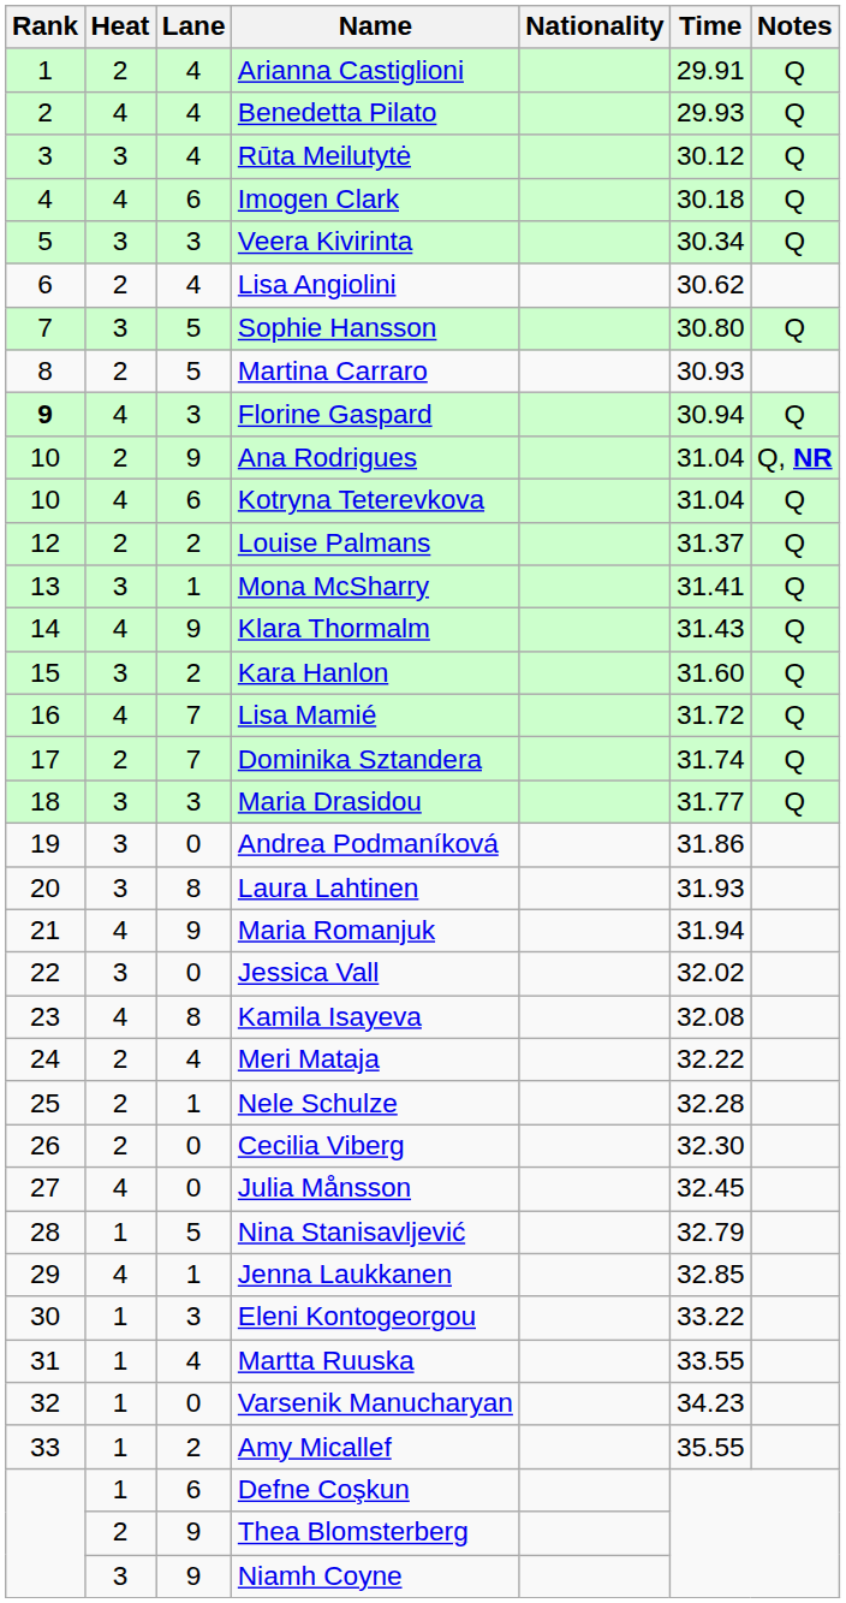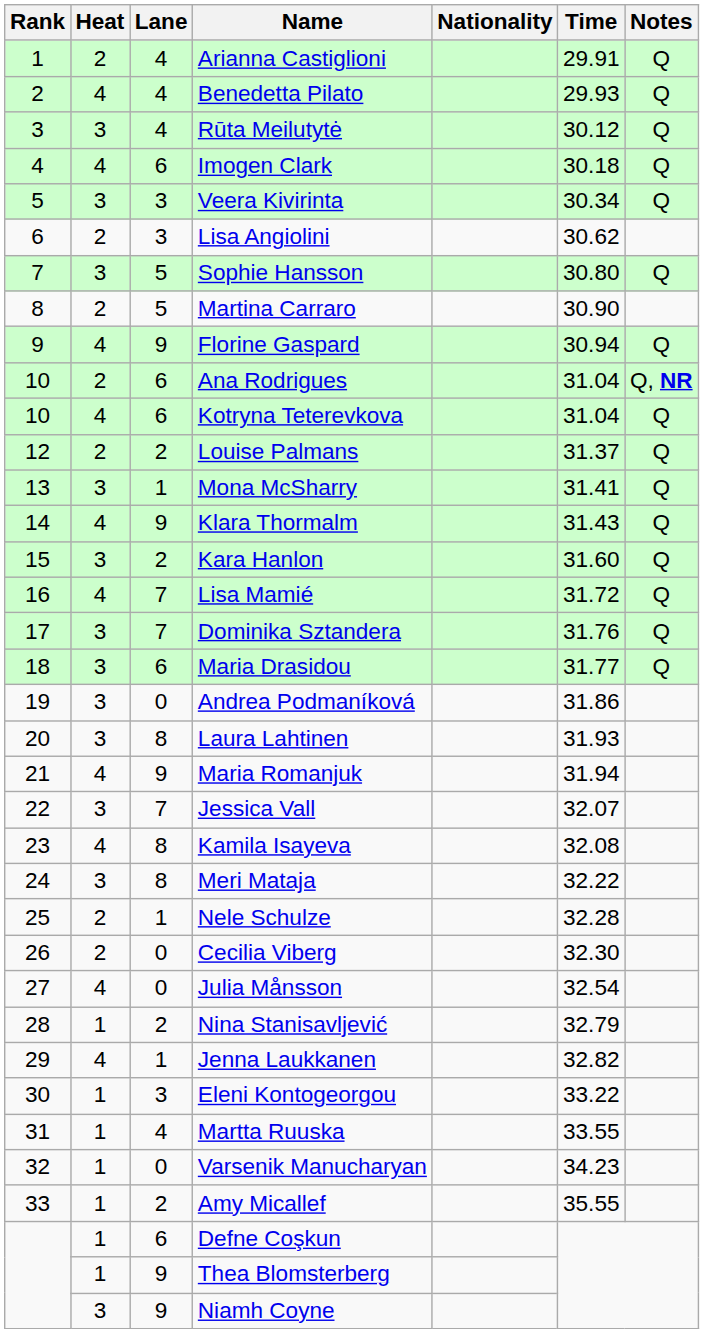 <table class="wikitable sortable" style="text-align:center">
 <tr>
 <th>Rank</th>
 <th>Heat</th>
 <th>Lane</th>
 <th>Name</th>
 <th>Nationality</th>
 <th>Time</th>
 <th>Notes</th>
 </tr>
 <tr bgcolor=ccffcc>
 <td>1</td>
 <td>2</td>
 <td>4</td>
 <td align=left><a href='#'>Arianna Castiglioni</a></td>
 <td align=left></td>
 <td>29.91</td>
 <td>Q</td>
 </tr>
 <tr bgcolor=ccffcc>
 <td>2</td>
 <td>4</td>
 <td>4</td>
 <td align=left><a href='#'>Benedetta Pilato</a></td>
 <td align=left></td>
 <td>29.93</td>
 <td>Q</td>
 </tr>
 <tr bgcolor=ccffcc>
 <td>3</td>
 <td>3</td>
 <td>4</td>
 <td align=left><a href='#'>Rūta Meilutytė</a></td>
 <td align=left></td>
 <td>30.12</td>
 <td>Q</td>
 </tr>
 <tr bgcolor=ccffcc>
 <td>4</td>
 <td>4</td>
 <td>6</td>
 <td align=left><a href='#'>Imogen Clark</a></td>
 <td align=left></td>
 <td>30.18</td>
 <td>Q</td>
 </tr>
 <tr bgcolor=ccffcc>
 <td>5</td>
 <td>3</td>
 <td>3</td>
 <td align=left><a href='#'>Veera Kivirinta</a></td>
 <td align=left></td>
 <td>30.34</td>
 <td>Q</td>
 </tr>
 <tr>
 <td>6</td>
 <td>2</td>
-<td>4</td>
+<td>3</td>
 <td align=left><a href='#'>Lisa Angiolini</a></td>
 <td align=left></td>
 <td>30.62</td>
 <td></td>
 </tr>
 <tr bgcolor=ccffcc>
 <td>7</td>
 <td>3</td>
 <td>5</td>
 <td align=left><a href='#'>Sophie Hansson</a></td>
 <td align=left></td>
 <td>30.80</td>
 <td>Q</td>
 </tr>
 <tr>
 <td>8</td>
 <td>2</td>
 <td>5</td>
 <td align=left><a href='#'>Martina Carraro</a></td>
 <td align=left></td>
-<td>30.93</td>
+<td>30.90</td>
 <td></td>
 </tr>
 <tr bgcolor=ccffcc>
-<td><strong>9</strong></td>
+<td>9</td>
 <td>4</td>
-<td>3</td>
+<td>9</td>
 <td align=left><a href='#'>Florine Gaspard</a></td>
 <td align=left></td>
 <td>30.94</td>
 <td>Q</td>
 </tr>
 <tr bgcolor=ccffcc>
 <td>10</td>
 <td>2</td>
-<td>9</td>
+<td>6</td>
 <td align=left><a href='#'>Ana Rodrigues</a></td>
 <td align=left></td>
 <td>31.04</td>
 <td>Q, <strong><a href='#'>NR</a></strong></td>
 </tr>
 <tr bgcolor=ccffcc>
 <td>10</td>
 <td>4</td>
 <td>6</td>
 <td align=left><a href='#'>Kotryna Teterevkova</a></td>
 <td align=left></td>
 <td>31.04</td>
 <td>Q</td>
 </tr>
 <tr bgcolor=ccffcc>
 <td>12</td>
 <td>2</td>
 <td>2</td>
 <td align=left><a href='#'>Louise Palmans</a></td>
 <td align=left></td>
 <td>31.37</td>
 <td>Q</td>
 </tr>
 <tr bgcolor=ccffcc>
 <td>13</td>
 <td>3</td>
 <td>1</td>
 <td align=left><a href='#'>Mona McSharry</a></td>
 <td align=left></td>
 <td>31.41</td>
 <td>Q</td>
 </tr>
 <tr bgcolor=ccffcc>
 <td>14</td>
 <td>4</td>
 <td>9</td>
 <td align=left><a href='#'>Klara Thormalm</a></td>
 <td align=left></td>
 <td>31.43</td>
 <td>Q</td>
 </tr>
 <tr bgcolor=ccffcc>
 <td>15</td>
 <td>3</td>
 <td>2</td>
 <td align=left><a href='#'>Kara Hanlon</a></td>
 <td align=left></td>
 <td>31.60</td>
 <td>Q</td>
 </tr>
 <tr bgcolor=ccffcc>
 <td>16</td>
 <td>4</td>
 <td>7</td>
 <td align=left><a href='#'>Lisa Mamié</a></td>
 <td align=left></td>
 <td>31.72</td>
 <td>Q</td>
 </tr>
 <tr bgcolor=ccffcc>
 <td>17</td>
-<td>2</td>
+<td>3</td>
 <td>7</td>
 <td align=left><a href='#'>Dominika Sztandera</a></td>
 <td align=left></td>
-<td>31.74</td>
+<td>31.76</td>
 <td>Q</td>
 </tr>
 <tr bgcolor=ccffcc>
 <td>18</td>
 <td>3</td>
-<td>3</td>
+<td>6</td>
 <td align=left><a href='#'>Maria Drasidou</a></td>
 <td align=left></td>
 <td>31.77</td>
 <td>Q</td>
 </tr>
 <tr>
 <td>19</td>
 <td>3</td>
 <td>0</td>
 <td align=left><a href='#'>Andrea Podmaníková</a></td>
 <td align=left></td>
 <td>31.86</td>
 <td></td>
 </tr>
 <tr>
 <td>20</td>
 <td>3</td>
 <td>8</td>
 <td align=left><a href='#'>Laura Lahtinen</a></td>
 <td align=left></td>
 <td>31.93</td>
 <td></td>
 </tr>
 <tr>
 <td>21</td>
 <td>4</td>
 <td>9</td>
 <td align=left><a href='#'>Maria Romanjuk</a></td>
 <td align=left></td>
 <td>31.94</td>
 <td></td>
 </tr>
 <tr>
 <td>22</td>
 <td>3</td>
-<td>0</td>
+<td>7</td>
 <td align=left><a href='#'>Jessica Vall</a></td>
 <td align=left></td>
-<td>32.02</td>
+<td>32.07</td>
 <td></td>
 </tr>
 <tr>
 <td>23</td>
 <td>4</td>
 <td>8</td>
 <td align=left><a href='#'>Kamila Isayeva</a></td>
 <td align=left></td>
 <td>32.08</td>
 <td></td>
 </tr>
 <tr>
 <td>24</td>
-<td>2</td>
-<td>4</td>
+<td>3</td>
+<td>8</td>
 <td align=left><a href='#'>Meri Mataja</a></td>
 <td align=left></td>
 <td>32.22</td>
 <td></td>
 </tr>
 <tr>
 <td>25</td>
 <td>2</td>
 <td>1</td>
 <td align=left><a href='#'>Nele Schulze</a></td>
 <td align=left></td>
 <td>32.28</td>
 <td></td>
 </tr>
 <tr>
 <td>26</td>
 <td>2</td>
 <td>0</td>
 <td align=left><a href='#'>Cecilia Viberg</a></td>
 <td align=left></td>
 <td>32.30</td>
 <td></td>
 </tr>
 <tr>
 <td>27</td>
 <td>4</td>
 <td>0</td>
 <td align=left><a href='#'>Julia Månsson</a></td>
 <td align=left></td>
-<td>32.45</td>
+<td>32.54</td>
 <td></td>
 </tr>
 <tr>
 <td>28</td>
 <td>1</td>
-<td>5</td>
+<td>2</td>
 <td align=left><a href='#'>Nina Stanisavljević</a></td>
 <td align=left></td>
 <td>32.79</td>
 <td></td>
 </tr>
 <tr>
 <td>29</td>
 <td>4</td>
 <td>1</td>
 <td align=left><a href='#'>Jenna Laukkanen</a></td>
 <td align=left></td>
-<td>32.85</td>
+<td>32.82</td>
 <td></td>
 </tr>
 <tr>
 <td>30</td>
 <td>1</td>
 <td>3</td>
 <td align=left><a href='#'>Eleni Kontogeorgou</a></td>
 <td align=left></td>
 <td>33.22</td>
 <td></td>
 </tr>
 <tr>
 <td>31</td>
 <td>1</td>
 <td>4</td>
 <td align=left><a href='#'>Martta Ruuska</a></td>
 <td align=left></td>
 <td>33.55</td>
 <td></td>
 </tr>
 <tr>
 <td>32</td>
 <td>1</td>
 <td>0</td>
 <td align=left><a href='#'>Varsenik Manucharyan</a></td>
 <td align=left></td>
 <td>34.23</td>
 <td></td>
 </tr>
 <tr>
 <td>33</td>
 <td>1</td>
 <td>2</td>
 <td align=left><a href='#'>Amy Micallef</a></td>
 <td align=left></td>
 <td>35.55</td>
 <td></td>
 </tr>
 <tr>
 <td rowspan=3></td>
 <td>1</td>
 <td>6</td>
 <td align=left><a href='#'>Defne Coşkun</a></td>
 <td align=left></td>
 <td colspan=2 rowspan=3></td>
 </tr>
 <tr>
-<td>2</td>
+<td>1</td>
 <td>9</td>
 <td align=left><a href='#'>Thea Blomsterberg</a></td>
 <td align=left></td>
 </tr>
 <tr>
 <td>3</td>
 <td>9</td>
 <td align=left><a href='#'>Niamh Coyne</a></td>
 <td align=left></td>
 </tr>
 </table>
